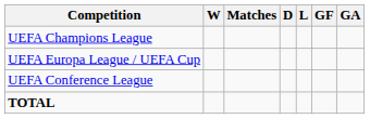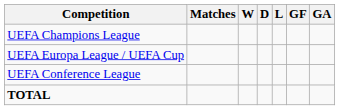 <table class="wikitable">
 <tr>
 <th>Competition</th>
+<th>Matches</th>
 <th>W</th>
-<th>Matches</th>
 <th>D</th>
 <th>L</th>
 <th>GF</th>
 <th>GA</th>
 </tr>
 <tr>
 <td><a href='#'>UEFA Champions League</a></td>
 <td></td>
 <td></td>
 <td></td>
 <td></td>
 <td></td>
 <td></td>
 </tr>
 <tr>
 <td><a href='#'>UEFA Europa League / UEFA Cup</a></td>
 <td></td>
 <td></td>
 <td></td>
 <td></td>
 <td></td>
 <td></td>
 </tr>
 <tr>
 <td><a href='#'>UEFA Conference League</a></td>
 <td></td>
 <td></td>
 <td></td>
 <td></td>
 <td></td>
 <td></td>
 </tr>
 <tr>
 <td><strong>TOTAL</strong></td>
 <td></td>
 <td></td>
 <td></td>
 <td></td>
 <td></td>
 <td></td>
 </tr>
 </table>
